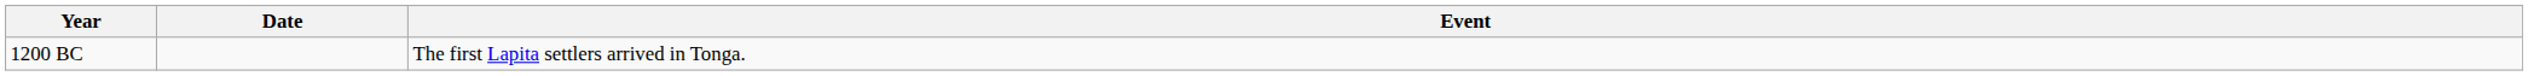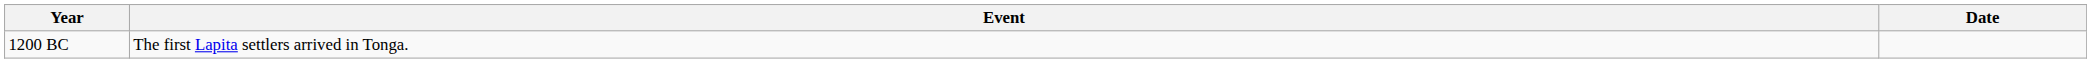 <table class="wikitable" width="100%">
 <tr>
 <th style="width:6%">Year</th>
+<th>Event</th>
 <th style="width:10%">Date</th>
-<th>Event</th>
 </tr>
 <tr>
 <td>1200 BC</td>
+<td>The first <a href='#'>Lapita</a> settlers arrived in Tonga.</td>
 <td></td>
-<td>The first <a href='#'>Lapita</a> settlers arrived in Tonga.</td>
 </tr>
 </table>
